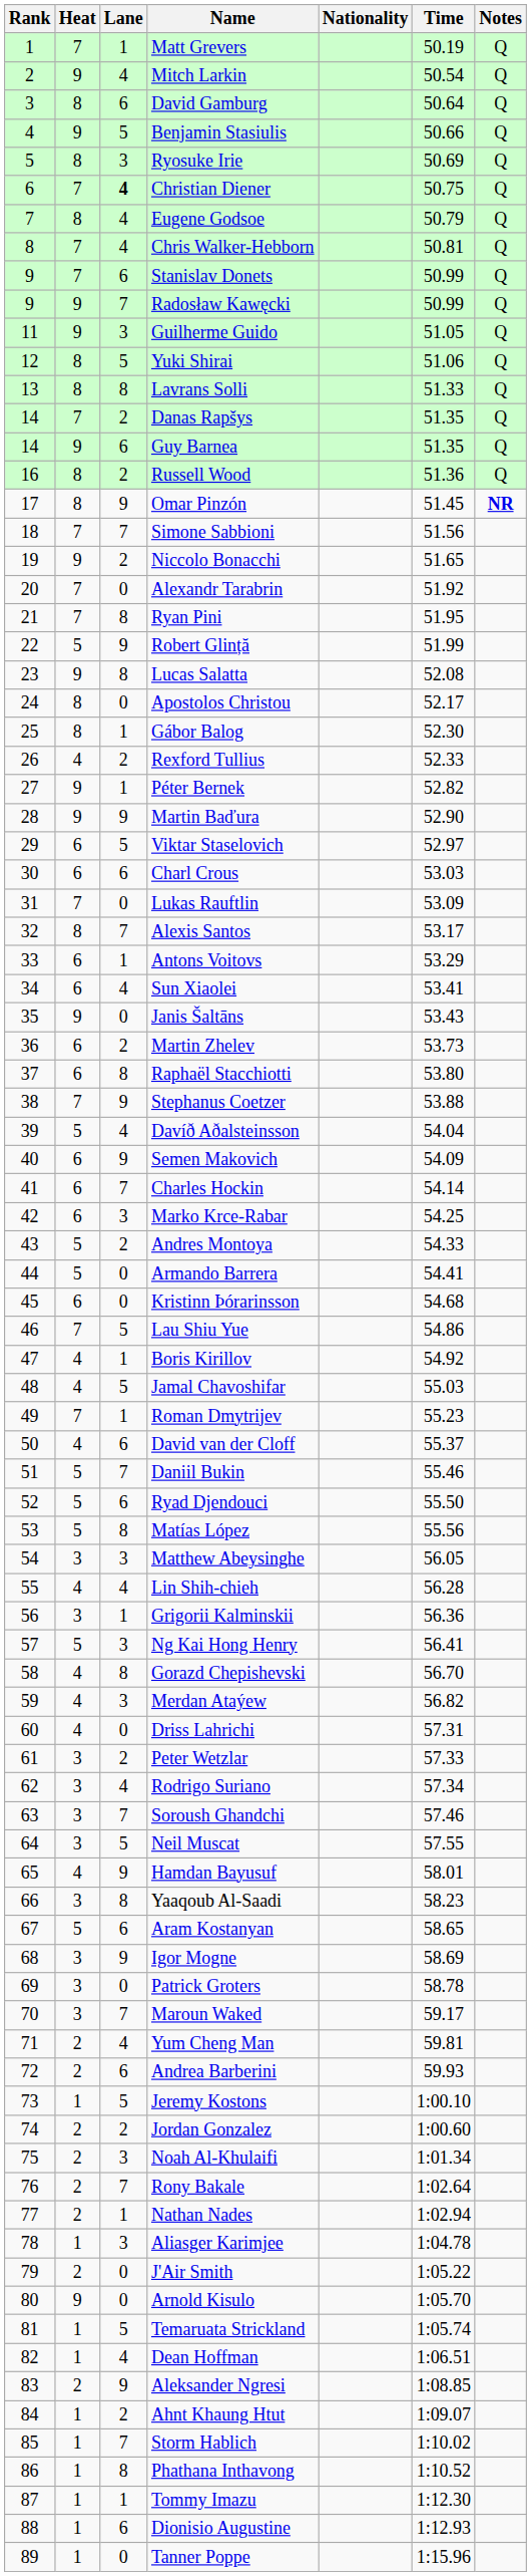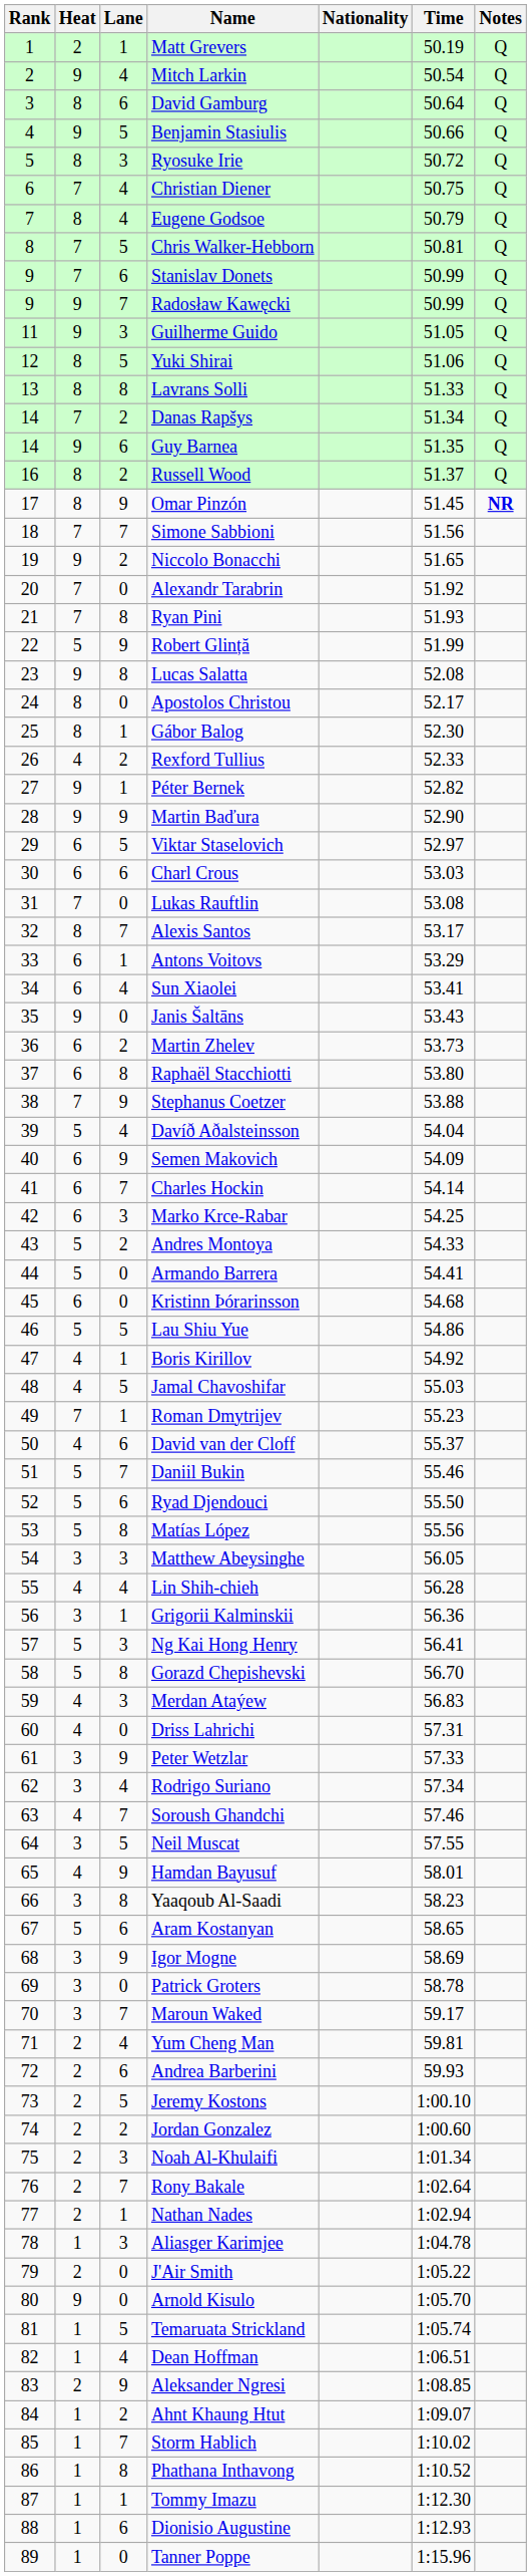 <table class="wikitable sortable" style="text-align:center">
 <tr>
 <th>Rank</th>
 <th>Heat</th>
 <th>Lane</th>
 <th>Name</th>
 <th>Nationality</th>
 <th>Time</th>
 <th>Notes</th>
 </tr>
 <tr bgcolor=ccffcc>
 <td>1</td>
-<td>7</td>
+<td>2</td>
 <td>1</td>
 <td align=left><a href='#'>Matt Grevers</a></td>
 <td align=left></td>
 <td>50.19</td>
 <td>Q</td>
 </tr>
 <tr bgcolor=ccffcc>
 <td>2</td>
 <td>9</td>
 <td>4</td>
 <td align=left><a href='#'>Mitch Larkin</a></td>
 <td align=left></td>
 <td>50.54</td>
 <td>Q</td>
 </tr>
 <tr bgcolor=ccffcc>
 <td>3</td>
 <td>8</td>
 <td>6</td>
 <td align=left><a href='#'>David Gamburg</a></td>
 <td align=left></td>
 <td>50.64</td>
 <td>Q</td>
 </tr>
 <tr bgcolor=ccffcc>
 <td>4</td>
 <td>9</td>
 <td>5</td>
 <td align=left><a href='#'>Benjamin Stasiulis</a></td>
 <td align=left></td>
 <td>50.66</td>
 <td>Q</td>
 </tr>
 <tr bgcolor=ccffcc>
 <td>5</td>
 <td>8</td>
 <td>3</td>
 <td align=left><a href='#'>Ryosuke Irie</a></td>
 <td align=left></td>
-<td>50.69</td>
+<td>50.72</td>
 <td>Q</td>
 </tr>
 <tr bgcolor=ccffcc>
 <td>6</td>
 <td>7</td>
-<td><strong>4</strong></td>
+<td>4</td>
 <td align=left><a href='#'>Christian Diener</a></td>
 <td align=left></td>
 <td>50.75</td>
 <td>Q</td>
 </tr>
 <tr bgcolor=ccffcc>
 <td>7</td>
 <td>8</td>
 <td>4</td>
 <td align=left><a href='#'>Eugene Godsoe</a></td>
 <td align=left></td>
 <td>50.79</td>
 <td>Q</td>
 </tr>
 <tr bgcolor=ccffcc>
 <td>8</td>
 <td>7</td>
-<td>4</td>
+<td>5</td>
 <td align=left><a href='#'>Chris Walker-Hebborn</a></td>
 <td align=left></td>
 <td>50.81</td>
 <td>Q</td>
 </tr>
 <tr bgcolor=ccffcc>
 <td>9</td>
 <td>7</td>
 <td>6</td>
 <td align=left><a href='#'>Stanislav Donets</a></td>
 <td align=left></td>
 <td>50.99</td>
 <td>Q</td>
 </tr>
 <tr bgcolor=ccffcc>
 <td>9</td>
 <td>9</td>
 <td>7</td>
 <td align=left><a href='#'>Radosław Kawęcki</a></td>
 <td align=left></td>
 <td>50.99</td>
 <td>Q</td>
 </tr>
 <tr bgcolor=ccffcc>
 <td>11</td>
 <td>9</td>
 <td>3</td>
 <td align=left><a href='#'>Guilherme Guido</a></td>
 <td align=left></td>
 <td>51.05</td>
 <td>Q</td>
 </tr>
 <tr bgcolor=ccffcc>
 <td>12</td>
 <td>8</td>
 <td>5</td>
 <td align=left><a href='#'>Yuki Shirai</a></td>
 <td align=left></td>
 <td>51.06</td>
 <td>Q</td>
 </tr>
 <tr bgcolor=ccffcc>
 <td>13</td>
 <td>8</td>
 <td>8</td>
 <td align=left><a href='#'>Lavrans Solli</a></td>
 <td align=left></td>
 <td>51.33</td>
 <td>Q</td>
 </tr>
 <tr bgcolor=ccffcc>
 <td>14</td>
 <td>7</td>
 <td>2</td>
 <td align=left><a href='#'>Danas Rapšys</a></td>
 <td align=left></td>
-<td>51.35</td>
+<td>51.34</td>
 <td>Q</td>
 </tr>
 <tr bgcolor=ccffcc>
 <td>14</td>
 <td>9</td>
 <td>6</td>
 <td align=left><a href='#'>Guy Barnea</a></td>
 <td align=left></td>
 <td>51.35</td>
 <td>Q</td>
 </tr>
 <tr bgcolor=ccffcc>
 <td>16</td>
 <td>8</td>
 <td>2</td>
 <td align=left><a href='#'>Russell Wood</a></td>
 <td align=left></td>
-<td>51.36</td>
+<td>51.37</td>
 <td>Q</td>
 </tr>
 <tr>
 <td>17</td>
 <td>8</td>
 <td>9</td>
 <td align=left><a href='#'>Omar Pinzón</a></td>
 <td align=left></td>
 <td>51.45</td>
 <td><strong><a href='#'>NR</a></strong></td>
 </tr>
 <tr>
 <td>18</td>
 <td>7</td>
 <td>7</td>
 <td align=left><a href='#'>Simone Sabbioni</a></td>
 <td align=left></td>
 <td>51.56</td>
 <td></td>
 </tr>
 <tr>
 <td>19</td>
 <td>9</td>
 <td>2</td>
 <td align=left><a href='#'>Niccolo Bonacchi</a></td>
 <td align=left></td>
 <td>51.65</td>
 <td></td>
 </tr>
 <tr>
 <td>20</td>
 <td>7</td>
 <td>0</td>
 <td align=left><a href='#'>Alexandr Tarabrin</a></td>
 <td align=left></td>
 <td>51.92</td>
 <td></td>
 </tr>
 <tr>
 <td>21</td>
 <td>7</td>
 <td>8</td>
 <td align=left><a href='#'>Ryan Pini</a></td>
 <td align=left></td>
-<td>51.95</td>
+<td>51.93</td>
 <td></td>
 </tr>
 <tr>
 <td>22</td>
 <td>5</td>
 <td>9</td>
 <td align=left><a href='#'>Robert Glință</a></td>
 <td align=left></td>
 <td>51.99</td>
 <td></td>
 </tr>
 <tr>
 <td>23</td>
 <td>9</td>
 <td>8</td>
 <td align=left><a href='#'>Lucas Salatta</a></td>
 <td align=left></td>
 <td>52.08</td>
 <td></td>
 </tr>
 <tr>
 <td>24</td>
 <td>8</td>
 <td>0</td>
 <td align=left><a href='#'>Apostolos Christou</a></td>
 <td align=left></td>
 <td>52.17</td>
 <td></td>
 </tr>
 <tr>
 <td>25</td>
 <td>8</td>
 <td>1</td>
 <td align=left><a href='#'>Gábor Balog</a></td>
 <td align=left></td>
 <td>52.30</td>
 <td></td>
 </tr>
 <tr>
 <td>26</td>
 <td>4</td>
 <td>2</td>
 <td align=left><a href='#'>Rexford Tullius</a></td>
 <td align=left></td>
 <td>52.33</td>
 <td></td>
 </tr>
 <tr>
 <td>27</td>
 <td>9</td>
 <td>1</td>
 <td align=left><a href='#'>Péter Bernek</a></td>
 <td align=left></td>
 <td>52.82</td>
 <td></td>
 </tr>
 <tr>
 <td>28</td>
 <td>9</td>
 <td>9</td>
 <td align=left><a href='#'>Martin Baďura</a></td>
 <td align=left></td>
 <td>52.90</td>
 <td></td>
 </tr>
 <tr>
 <td>29</td>
 <td>6</td>
 <td>5</td>
 <td align=left><a href='#'>Viktar Staselovich</a></td>
 <td align=left></td>
 <td>52.97</td>
 <td></td>
 </tr>
 <tr>
 <td>30</td>
 <td>6</td>
 <td>6</td>
 <td align=left><a href='#'>Charl Crous</a></td>
 <td align=left></td>
 <td>53.03</td>
 <td></td>
 </tr>
 <tr>
 <td>31</td>
 <td>7</td>
 <td>0</td>
 <td align=left><a href='#'>Lukas Rauftlin</a></td>
 <td align=left></td>
-<td>53.09</td>
+<td>53.08</td>
 <td></td>
 </tr>
 <tr>
 <td>32</td>
 <td>8</td>
 <td>7</td>
 <td align=left><a href='#'>Alexis Santos</a></td>
 <td align=left></td>
 <td>53.17</td>
 <td></td>
 </tr>
 <tr>
 <td>33</td>
 <td>6</td>
 <td>1</td>
 <td align=left><a href='#'>Antons Voitovs</a></td>
 <td align=left></td>
 <td>53.29</td>
 <td></td>
 </tr>
 <tr>
 <td>34</td>
 <td>6</td>
 <td>4</td>
 <td align=left><a href='#'>Sun Xiaolei</a></td>
 <td align=left></td>
 <td>53.41</td>
 <td></td>
 </tr>
 <tr>
 <td>35</td>
 <td>9</td>
 <td>0</td>
 <td align=left><a href='#'>Janis Šaltāns</a></td>
 <td align=left></td>
 <td>53.43</td>
 <td></td>
 </tr>
 <tr>
 <td>36</td>
 <td>6</td>
 <td>2</td>
 <td align=left><a href='#'>Martin Zhelev</a></td>
 <td align=left></td>
 <td>53.73</td>
 <td></td>
 </tr>
 <tr>
 <td>37</td>
 <td>6</td>
 <td>8</td>
 <td align=left><a href='#'>Raphaël Stacchiotti</a></td>
 <td align=left></td>
 <td>53.80</td>
 <td></td>
 </tr>
 <tr>
 <td>38</td>
 <td>7</td>
 <td>9</td>
 <td align=left><a href='#'>Stephanus Coetzer</a></td>
 <td align=left></td>
 <td>53.88</td>
 <td></td>
 </tr>
 <tr>
 <td>39</td>
 <td>5</td>
 <td>4</td>
 <td align=left><a href='#'>Davíð Aðalsteinsson</a></td>
 <td align=left></td>
 <td>54.04</td>
 <td></td>
 </tr>
 <tr>
 <td>40</td>
 <td>6</td>
 <td>9</td>
 <td align=left><a href='#'>Semen Makovich</a></td>
 <td align=left></td>
 <td>54.09</td>
 <td></td>
 </tr>
 <tr>
 <td>41</td>
 <td>6</td>
 <td>7</td>
 <td align=left><a href='#'>Charles Hockin</a></td>
 <td align=left></td>
 <td>54.14</td>
 <td></td>
 </tr>
 <tr>
 <td>42</td>
 <td>6</td>
 <td>3</td>
 <td align=left><a href='#'>Marko Krce-Rabar</a></td>
 <td align=left></td>
 <td>54.25</td>
 <td></td>
 </tr>
 <tr>
 <td>43</td>
 <td>5</td>
 <td>2</td>
 <td align=left><a href='#'>Andres Montoya</a></td>
 <td align=left></td>
 <td>54.33</td>
 <td></td>
 </tr>
 <tr>
 <td>44</td>
 <td>5</td>
 <td>0</td>
 <td align=left><a href='#'>Armando Barrera</a></td>
 <td align=left></td>
 <td>54.41</td>
 <td></td>
 </tr>
 <tr>
 <td>45</td>
 <td>6</td>
 <td>0</td>
 <td align=left><a href='#'>Kristinn Þórarinsson</a></td>
 <td align=left></td>
 <td>54.68</td>
 <td></td>
 </tr>
 <tr>
 <td>46</td>
-<td>7</td>
+<td>5</td>
 <td>5</td>
 <td align=left><a href='#'>Lau Shiu Yue</a></td>
 <td align=left></td>
 <td>54.86</td>
 <td></td>
 </tr>
 <tr>
 <td>47</td>
 <td>4</td>
 <td>1</td>
 <td align=left><a href='#'>Boris Kirillov</a></td>
 <td align=left></td>
 <td>54.92</td>
 <td></td>
 </tr>
 <tr>
 <td>48</td>
 <td>4</td>
 <td>5</td>
 <td align=left><a href='#'>Jamal Chavoshifar</a></td>
 <td align=left></td>
 <td>55.03</td>
 <td></td>
 </tr>
 <tr>
 <td>49</td>
 <td>7</td>
 <td>1</td>
 <td align=left><a href='#'>Roman Dmytrijev</a></td>
 <td align=left></td>
 <td>55.23</td>
 <td></td>
 </tr>
 <tr>
 <td>50</td>
 <td>4</td>
 <td>6</td>
 <td align=left><a href='#'>David van der Cloff</a></td>
 <td align=left></td>
 <td>55.37</td>
 <td></td>
 </tr>
 <tr>
 <td>51</td>
 <td>5</td>
 <td>7</td>
 <td align=left><a href='#'>Daniil Bukin</a></td>
 <td align=left></td>
 <td>55.46</td>
 <td></td>
 </tr>
 <tr>
 <td>52</td>
 <td>5</td>
 <td>6</td>
 <td align=left><a href='#'>Ryad Djendouci</a></td>
 <td align=left></td>
 <td>55.50</td>
 <td></td>
 </tr>
 <tr>
 <td>53</td>
 <td>5</td>
 <td>8</td>
 <td align=left><a href='#'>Matías López</a></td>
 <td align=left></td>
 <td>55.56</td>
 <td></td>
 </tr>
 <tr>
 <td>54</td>
 <td>3</td>
 <td>3</td>
 <td align=left><a href='#'>Matthew Abeysinghe</a></td>
 <td align=left></td>
 <td>56.05</td>
 <td></td>
 </tr>
 <tr>
 <td>55</td>
 <td>4</td>
 <td>4</td>
 <td align=left><a href='#'>Lin Shih-chieh</a></td>
 <td align=left></td>
 <td>56.28</td>
 <td></td>
 </tr>
 <tr>
 <td>56</td>
 <td>3</td>
 <td>1</td>
 <td align=left><a href='#'>Grigorii Kalminskii</a></td>
 <td align=left></td>
 <td>56.36</td>
 <td></td>
 </tr>
 <tr>
 <td>57</td>
 <td>5</td>
 <td>3</td>
 <td align=left><a href='#'>Ng Kai Hong Henry</a></td>
 <td align=left></td>
 <td>56.41</td>
 <td></td>
 </tr>
 <tr>
 <td>58</td>
-<td>4</td>
+<td>5</td>
 <td>8</td>
 <td align=left><a href='#'>Gorazd Chepishevski</a></td>
 <td align=left></td>
 <td>56.70</td>
 <td></td>
 </tr>
 <tr>
 <td>59</td>
 <td>4</td>
 <td>3</td>
 <td align=left><a href='#'>Merdan Ataýew</a></td>
 <td align=left></td>
-<td>56.82</td>
+<td>56.83</td>
 <td></td>
 </tr>
 <tr>
 <td>60</td>
 <td>4</td>
 <td>0</td>
 <td align=left><a href='#'>Driss Lahrichi</a></td>
 <td align=left></td>
 <td>57.31</td>
 <td></td>
 </tr>
 <tr>
 <td>61</td>
 <td>3</td>
-<td>2</td>
+<td>9</td>
 <td align=left><a href='#'>Peter Wetzlar</a></td>
 <td align=left></td>
 <td>57.33</td>
 <td></td>
 </tr>
 <tr>
 <td>62</td>
 <td>3</td>
 <td>4</td>
 <td align=left><a href='#'>Rodrigo Suriano</a></td>
 <td align=left></td>
 <td>57.34</td>
 <td></td>
 </tr>
 <tr>
 <td>63</td>
-<td>3</td>
+<td>4</td>
 <td>7</td>
 <td align=left><a href='#'>Soroush Ghandchi</a></td>
 <td align=left></td>
 <td>57.46</td>
 <td></td>
 </tr>
 <tr>
 <td>64</td>
 <td>3</td>
 <td>5</td>
 <td align=left><a href='#'>Neil Muscat</a></td>
 <td align=left></td>
 <td>57.55</td>
 <td></td>
 </tr>
 <tr>
 <td>65</td>
 <td>4</td>
 <td>9</td>
 <td align=left><a href='#'>Hamdan Bayusuf</a></td>
 <td align=left></td>
 <td>58.01</td>
 <td></td>
 </tr>
 <tr>
 <td>66</td>
 <td>3</td>
 <td>8</td>
 <td align=left>Yaaqoub Al-Saadi</td>
 <td align=left></td>
 <td>58.23</td>
 <td></td>
 </tr>
 <tr>
 <td>67</td>
 <td>5</td>
 <td>6</td>
 <td align=left><a href='#'>Aram Kostanyan</a></td>
 <td align=left></td>
 <td>58.65</td>
 <td></td>
 </tr>
 <tr>
 <td>68</td>
 <td>3</td>
 <td>9</td>
 <td align=left><a href='#'>Igor Mogne</a></td>
 <td align=left></td>
 <td>58.69</td>
 <td></td>
 </tr>
 <tr>
 <td>69</td>
 <td>3</td>
 <td>0</td>
 <td align=left><a href='#'>Patrick Groters</a></td>
 <td align=left></td>
 <td>58.78</td>
 <td></td>
 </tr>
 <tr>
 <td>70</td>
 <td>3</td>
 <td>7</td>
 <td align=left><a href='#'>Maroun Waked</a></td>
 <td align=left></td>
 <td>59.17</td>
 <td></td>
 </tr>
 <tr>
 <td>71</td>
 <td>2</td>
 <td>4</td>
 <td align=left><a href='#'>Yum Cheng Man</a></td>
 <td align=left></td>
 <td>59.81</td>
 <td></td>
 </tr>
 <tr>
 <td>72</td>
 <td>2</td>
 <td>6</td>
 <td align=left><a href='#'>Andrea Barberini</a></td>
 <td align=left></td>
 <td>59.93</td>
 <td></td>
 </tr>
 <tr>
 <td>73</td>
-<td>1</td>
+<td>2</td>
 <td>5</td>
 <td align=left><a href='#'>Jeremy Kostons</a></td>
 <td align=left></td>
 <td>1:00.10</td>
 <td></td>
 </tr>
 <tr>
 <td>74</td>
 <td>2</td>
 <td>2</td>
 <td align=left><a href='#'>Jordan Gonzalez</a></td>
 <td align=left></td>
 <td>1:00.60</td>
 <td></td>
 </tr>
 <tr>
 <td>75</td>
 <td>2</td>
 <td>3</td>
 <td align=left><a href='#'>Noah Al-Khulaifi</a></td>
 <td align=left></td>
 <td>1:01.34</td>
 <td></td>
 </tr>
 <tr>
 <td>76</td>
 <td>2</td>
 <td>7</td>
 <td align=left><a href='#'>Rony Bakale</a></td>
 <td align=left></td>
 <td>1:02.64</td>
 <td></td>
 </tr>
 <tr>
 <td>77</td>
 <td>2</td>
 <td>1</td>
 <td align=left><a href='#'>Nathan Nades</a></td>
 <td align=left></td>
 <td>1:02.94</td>
 <td></td>
 </tr>
 <tr>
 <td>78</td>
 <td>1</td>
 <td>3</td>
 <td align=left><a href='#'>Aliasger Karimjee</a></td>
 <td align=left></td>
 <td>1:04.78</td>
 <td></td>
 </tr>
 <tr>
 <td>79</td>
 <td>2</td>
 <td>0</td>
 <td align=left><a href='#'>J'Air Smith</a></td>
 <td align=left></td>
 <td>1:05.22</td>
 <td></td>
 </tr>
 <tr>
 <td>80</td>
 <td>9</td>
 <td>0</td>
 <td align=left><a href='#'>Arnold Kisulo</a></td>
 <td align=left></td>
 <td>1:05.70</td>
 <td></td>
 </tr>
 <tr>
 <td>81</td>
 <td>1</td>
 <td>5</td>
 <td align=left><a href='#'>Temaruata Strickland</a></td>
 <td align=left></td>
 <td>1:05.74</td>
 <td></td>
 </tr>
 <tr>
 <td>82</td>
 <td>1</td>
 <td>4</td>
 <td align=left><a href='#'>Dean Hoffman</a></td>
 <td align=left></td>
 <td>1:06.51</td>
 <td></td>
 </tr>
 <tr>
 <td>83</td>
 <td>2</td>
 <td>9</td>
 <td align=left><a href='#'>Aleksander Ngresi</a></td>
 <td align=left></td>
 <td>1:08.85</td>
 <td></td>
 </tr>
 <tr>
 <td>84</td>
 <td>1</td>
 <td>2</td>
 <td align=left><a href='#'>Ahnt Khaung Htut</a></td>
 <td align=left></td>
 <td>1:09.07</td>
 <td></td>
 </tr>
 <tr>
 <td>85</td>
 <td>1</td>
 <td>7</td>
 <td align=left><a href='#'>Storm Hablich</a></td>
 <td align=left></td>
 <td>1:10.02</td>
 <td></td>
 </tr>
 <tr>
 <td>86</td>
 <td>1</td>
 <td>8</td>
 <td align=left><a href='#'>Phathana Inthavong</a></td>
 <td align=left></td>
 <td>1:10.52</td>
 <td></td>
 </tr>
 <tr>
 <td>87</td>
 <td>1</td>
 <td>1</td>
 <td align=left><a href='#'>Tommy Imazu</a></td>
 <td align=left></td>
 <td>1:12.30</td>
 <td></td>
 </tr>
 <tr>
 <td>88</td>
 <td>1</td>
 <td>6</td>
 <td align=left><a href='#'>Dionisio Augustine</a></td>
 <td align=left></td>
 <td>1:12.93</td>
 <td></td>
 </tr>
 <tr>
 <td>89</td>
 <td>1</td>
 <td>0</td>
 <td align=left><a href='#'>Tanner Poppe</a></td>
 <td align=left></td>
 <td>1:15.96</td>
 <td></td>
 </tr>
 </table>
